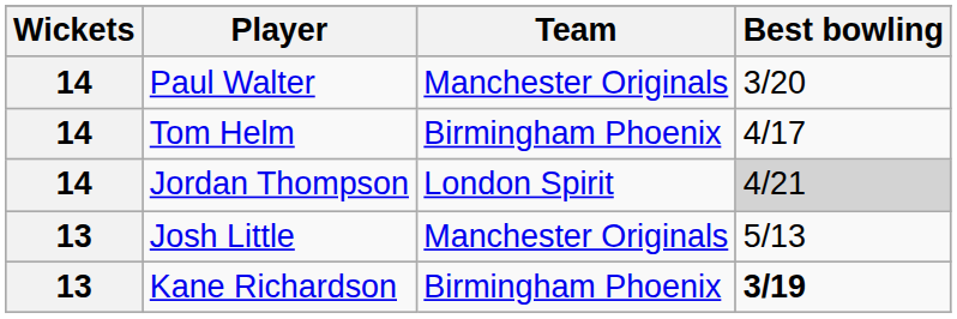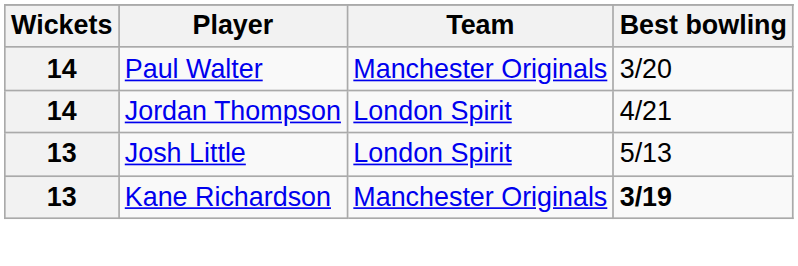 <table class="wikitable defaultleft col4center" style="max-width:30em;">
 <tr>
 </tr>
 <tr>
 <th>Wickets</th>
 <th>Player</th>
 <th>Team</th>
 <th>Best bowling</th>
 </tr>
 <tr>
 <th>14</th>
 <td><a href='#'>Paul Walter</a></td>
 <td><a href='#'>Manchester Originals</a></td>
 <td>3/20</td>
 </tr>
 <tr>
 <th>14</th>
-<td><a href='#'>Tom Helm</a></td>
-<td><a href='#'>Birmingham Phoenix</a></td>
-<td>4/17</td>
-</tr>
-<tr>
-<th>14</th>
 <td><a href='#'>Jordan Thompson</a></td>
 <td><a href='#'>London Spirit</a></td>
-<td style="background: lightgrey;">4/21</td>
+<td>4/21</td>
 </tr>
 <tr>
 <th>13</th>
 <td><a href='#'>Josh Little</a></td>
-<td><a href='#'>Manchester Originals</a></td>
+<td><a href='#'>London Spirit</a></td>
 <td>5/13</td>
 </tr>
 <tr>
 <th>13</th>
 <td><a href='#'>Kane Richardson</a></td>
-<td><a href='#'>Birmingham Phoenix</a></td>
+<td><a href='#'>Manchester Originals</a></td>
 <td><strong>3/19</strong></td>
 </tr>
 </table>
